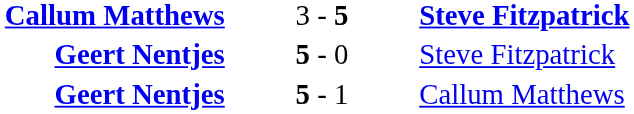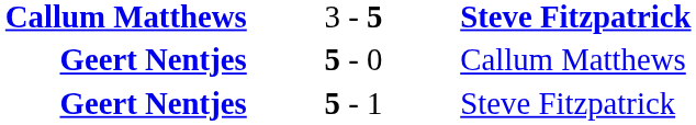 <table style="text-align:center">
 <tr>
 <th width=223></th>
 <th width=100></th>
 <th width=223></th>
 </tr>
 <tr>
 <td align=right><strong><a href='#'>Callum Matthews</a> </strong></td>
 <td>3 - <strong>5</strong></td>
 <td align=left> <strong><a href='#'>Steve Fitzpatrick</a></strong></td>
 </tr>
 <tr>
 <td align=right><strong><a href='#'>Geert Nentjes</a></strong> </td>
 <td><strong>5</strong> - 0</td>
-<td align=left> <a href='#'>Steve Fitzpatrick</a></td>
+<td align=left> <a href='#'>Callum Matthews</a></td>
 </tr>
 <tr>
 <td align=right><strong><a href='#'>Geert Nentjes</a></strong> </td>
 <td><strong>5</strong> - 1</td>
-<td align=left> <a href='#'>Callum Matthews</a></td>
+<td align=left> <a href='#'>Steve Fitzpatrick</a></td>
 </tr>
 </table>
